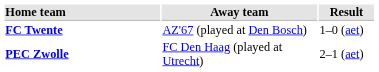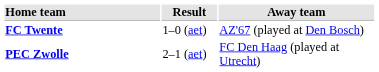 <table>
 <tr bgcolor="#E4E4E4">
 <th style="border-bottom:1px solid #AAAAAA" width="200" align="left">Home team</th>
+<th style="border-bottom:1px solid #AAAAAA" width="70" align="center">Result</th>
 <th style="border-bottom:1px solid #AAAAAA" width="200">Away team</th>
-<th style="border-bottom:1px solid #AAAAAA" width="70" align="center">Result</th>
 </tr>
 <tr>
 <td><strong><a href='#'>FC Twente</a></strong></td>
+<td>1–0 (<a href='#'>aet</a>)</td>
 <td><a href='#'>AZ'67</a> (played at <a href='#'>Den Bosch</a>)</td>
-<td>1–0 (<a href='#'>aet</a>)</td>
 </tr>
 <tr>
 <td><strong><a href='#'>PEC Zwolle</a></strong></td>
+<td>2–1 (<a href='#'>aet</a>)</td>
 <td><a href='#'>FC Den Haag</a> (played at <a href='#'>Utrecht</a>)</td>
-<td>2–1 (<a href='#'>aet</a>)</td>
 </tr>
 </table>
